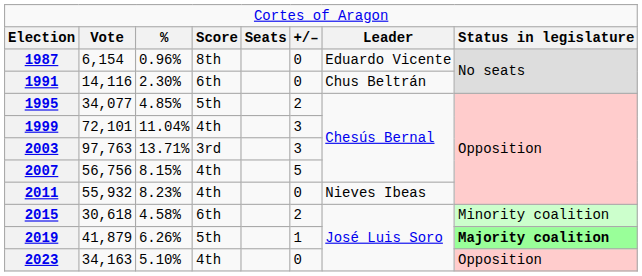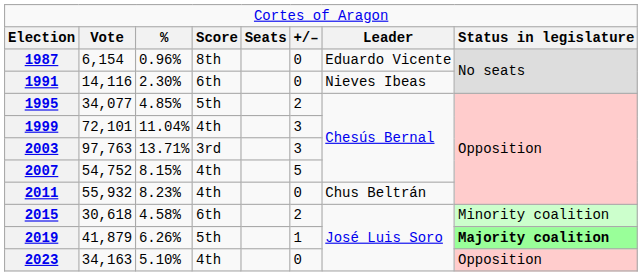 <table class="wikitable" style="font-size:97%; text-align:left;">
 <tr>
 <td colspan="8" align="center"><a href='#'>Cortes of Aragon</a></td>
 </tr>
 <tr>
 <th>Election</th>
 <th>Vote</th>
 <th>%</th>
 <th>Score</th>
 <th>Seats</th>
 <th>+/–</th>
 <th>Leader</th>
 <th>Status in legislature</th>
 </tr>
 <tr>
 <th><a href='#'>1987</a></th>
 <td>6,154</td>
 <td>0.96%</td>
 <td>8th</td>
 <td></td>
 <td>0</td>
 <td>Eduardo Vicente</td>
 <td rowspan="2" style="background-color:#ddd;">No seats</td>
 </tr>
 <tr>
 <th><a href='#'>1991</a></th>
 <td>14,116</td>
 <td>2.30%</td>
 <td>6th</td>
 <td></td>
 <td>0</td>
-<td>Chus Beltrán</td>
+<td>Nieves Ibeas</td>
 </tr>
 <tr>
 <th><a href='#'>1995</a></th>
 <td>34,077</td>
 <td>4.85%</td>
 <td>5th</td>
 <td></td>
 <td>2</td>
 <td rowspan="4"><a href='#'>Chesús Bernal</a></td>
 <td rowspan="5" style="background-color:#fcc;">Opposition</td>
 </tr>
 <tr>
 <th><a href='#'>1999</a></th>
 <td>72,101</td>
 <td>11.04%</td>
 <td>4th</td>
 <td></td>
 <td>3</td>
 </tr>
 <tr>
 <th><a href='#'>2003</a></th>
 <td>97,763</td>
 <td>13.71%</td>
 <td>3rd</td>
 <td></td>
 <td>3</td>
 </tr>
 <tr>
 <th><a href='#'>2007</a></th>
-<td>56,756</td>
+<td>54,752</td>
 <td>8.15%</td>
 <td>4th</td>
 <td></td>
 <td>5</td>
 </tr>
 <tr>
 <th><a href='#'>2011</a></th>
 <td>55,932</td>
 <td>8.23%</td>
 <td>4th</td>
 <td></td>
 <td>0</td>
-<td>Nieves Ibeas</td>
+<td>Chus Beltrán</td>
 </tr>
 <tr>
 <th><a href='#'>2015</a></th>
 <td>30,618</td>
 <td>4.58%</td>
 <td>6th</td>
 <td></td>
 <td>2</td>
 <td rowspan="3"><a href='#'>José Luis Soro</a></td>
 <td style="background-color:#cfc;">Minority coalition<br></td>
 </tr>
 <tr>
 <th><a href='#'>2019</a></th>
 <td>41,879</td>
 <td>6.26%</td>
 <td>5th</td>
 <td></td>
 <td>1</td>
 <td style="background-color:#9f9;"><strong>Majority coalition</strong><br></td>
 </tr>
 <tr>
 <th><a href='#'>2023</a></th>
 <td>34,163</td>
 <td>5.10%</td>
 <td>4th</td>
 <td></td>
 <td>0</td>
 <td style="background-color:#fcc;">Opposition</td>
 </tr>
 </table>
